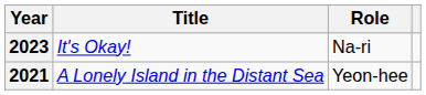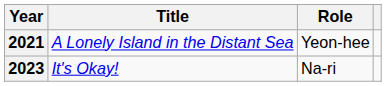 <table class="wikitable plainrowheaders">
 <tr>
 <th scope="col">Year</th>
 <th scope="col">Title</th>
 <th scope="col">Role</th>
 <th scope="col" class="unsortable"></th>
 </tr>
 <tr>
+<th scope="row">2021</th>
+<td><em><a href='#'>A Lonely Island in the Distant Sea</a></em></td>
+<td>Yeon-hee</td>
+<td style="text-align:center"></td>
+</tr>
+<tr>
 <th scope="row">2023</th>
 <td><em><a href='#'>It's Okay!</a></em></td>
 <td>Na-ri</td>
 <td style="text-align:center"></td>
 </tr>
-<tr>
-<th scope="row">2021</th>
-<td><em><a href='#'>A Lonely Island in the Distant Sea</a></em></td>
-<td>Yeon-hee</td>
-<td style="text-align:center"></td>
-</tr>
 </table>
